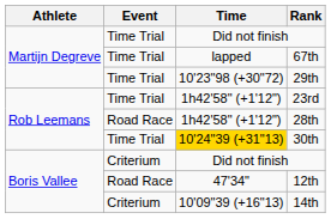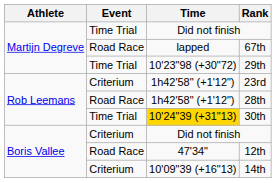 <table class=wikitable style="font-size:90%">
 <tr>
 <th>Athlete</th>
 <th>Event</th>
 <th>Time</th>
 <th>Rank</th>
 </tr>
 <tr>
 <td rowspan="3"><a href='#'>Martijn Degreve</a></td>
 <td>Time Trial</td>
 <td colspan="2" align=center>Did not finish</td>
 </tr>
 <tr>
-<td>Time Trial</td>
+<td>Road Race</td>
 <td align=center>lapped</td>
 <td align=center>67th</td>
 </tr>
 <tr>
 <td>Time Trial</td>
 <td align=center>10'23"98 (+30"72)</td>
 <td align=center>29th</td>
 </tr>
 <tr>
 <td rowspan="3"><a href='#'>Rob Leemans</a></td>
-<td>Time Trial</td>
+<td>Criterium</td>
 <td align=center>1h42'58" (+1'12")</td>
 <td align=center>23rd</td>
 </tr>
 <tr>
 <td>Road Race</td>
 <td align=center>1h42'58" (+1'12")</td>
 <td align=center>28th</td>
 </tr>
 <tr>
 <td>Time Trial</td>
 <td align=center style="background: gold;">10'24"39 (+31"13)</td>
 <td align=center>30th</td>
 </tr>
 <tr>
 <td rowspan="3"><a href='#'>Boris Vallee</a></td>
 <td>Criterium</td>
 <td colspan="2" align=center>Did not finish</td>
 </tr>
 <tr>
 <td>Road Race</td>
 <td align=center>47'34"</td>
 <td align=center>12th</td>
 </tr>
 <tr>
 <td>Criterium</td>
 <td align=center>10'09"39 (+16"13)</td>
 <td align=center>14th</td>
 </tr>
 </table>
